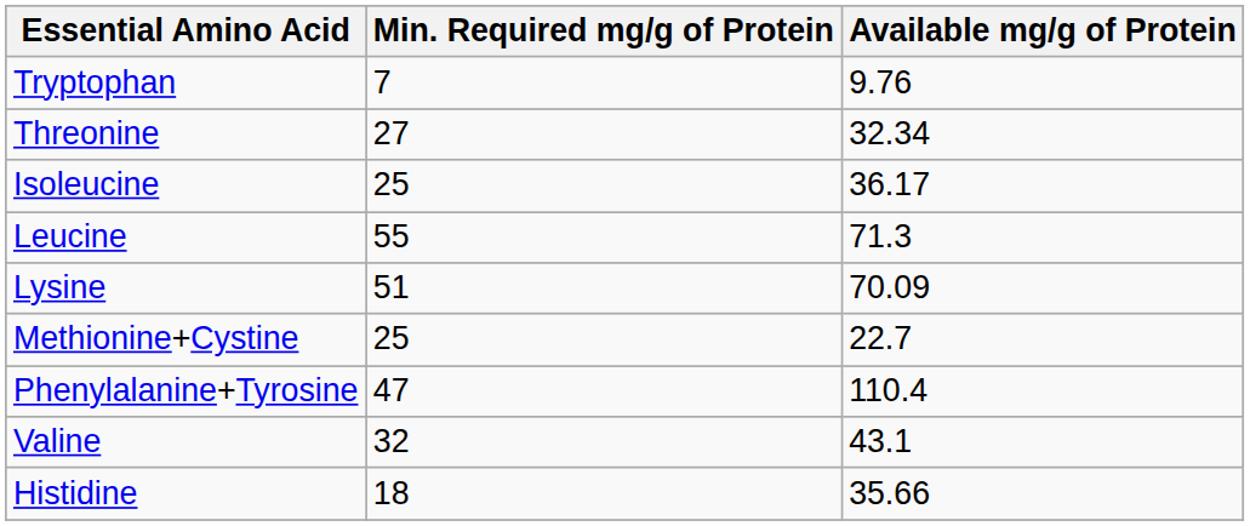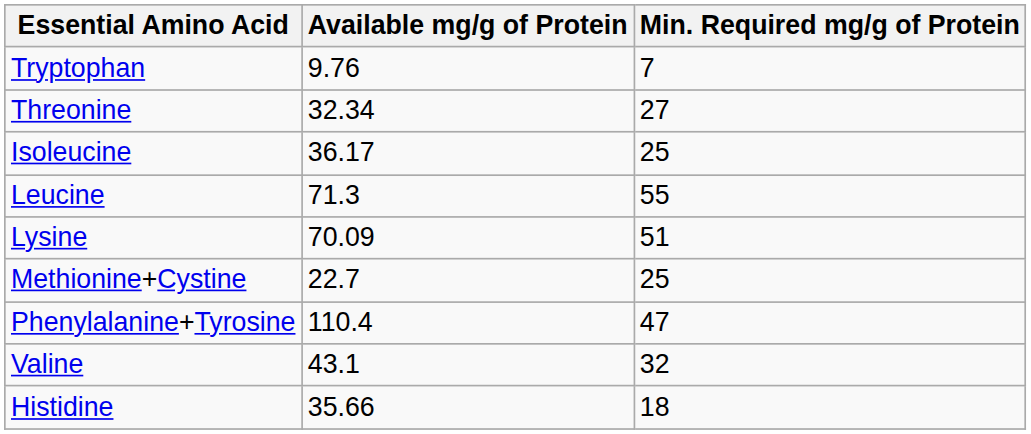 <table class="wikitable">
 <tr>
 <th>Essential Amino Acid</th>
+<th>Available mg/g of Protein</th>
 <th>Min. Required mg/g of Protein</th>
-<th>Available mg/g of Protein</th>
 </tr>
 <tr>
 <td><a href='#'>Tryptophan</a></td>
+<td>9.76</td>
 <td>7</td>
-<td>9.76</td>
 </tr>
 <tr>
 <td><a href='#'>Threonine</a></td>
+<td>32.34</td>
 <td>27</td>
-<td>32.34</td>
 </tr>
 <tr>
 <td><a href='#'>Isoleucine</a></td>
+<td>36.17</td>
 <td>25</td>
-<td>36.17</td>
 </tr>
 <tr>
 <td><a href='#'>Leucine</a></td>
+<td>71.3</td>
 <td>55</td>
-<td>71.3</td>
 </tr>
 <tr>
 <td><a href='#'>Lysine</a></td>
+<td>70.09</td>
 <td>51</td>
-<td>70.09</td>
 </tr>
 <tr>
 <td><a href='#'>Methionine</a>+<a href='#'>Cystine</a></td>
+<td>22.7</td>
 <td>25</td>
-<td>22.7</td>
 </tr>
 <tr>
 <td><a href='#'>Phenylalanine</a>+<a href='#'>Tyrosine</a></td>
+<td>110.4</td>
 <td>47</td>
-<td>110.4</td>
 </tr>
 <tr>
 <td><a href='#'>Valine</a></td>
+<td>43.1</td>
 <td>32</td>
-<td>43.1</td>
 </tr>
 <tr>
 <td><a href='#'>Histidine</a></td>
+<td>35.66</td>
 <td>18</td>
-<td>35.66</td>
 </tr>
 </table>
